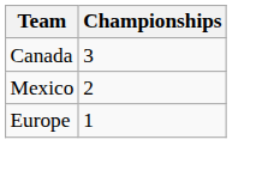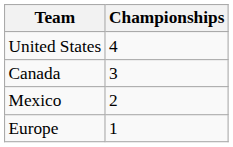 <table class="wikitable">
 <tr>
 <th>Team</th>
 <th>Championships</th>
+</tr>
+<tr>
+<td> United States</td>
+<td>4</td>
 </tr>
 <tr>
 <td> Canada</td>
 <td>3</td>
 </tr>
 <tr>
 <td> Mexico</td>
 <td>2</td>
 </tr>
 <tr>
 <td> Europe</td>
 <td>1</td>
 </tr>
 </table>
